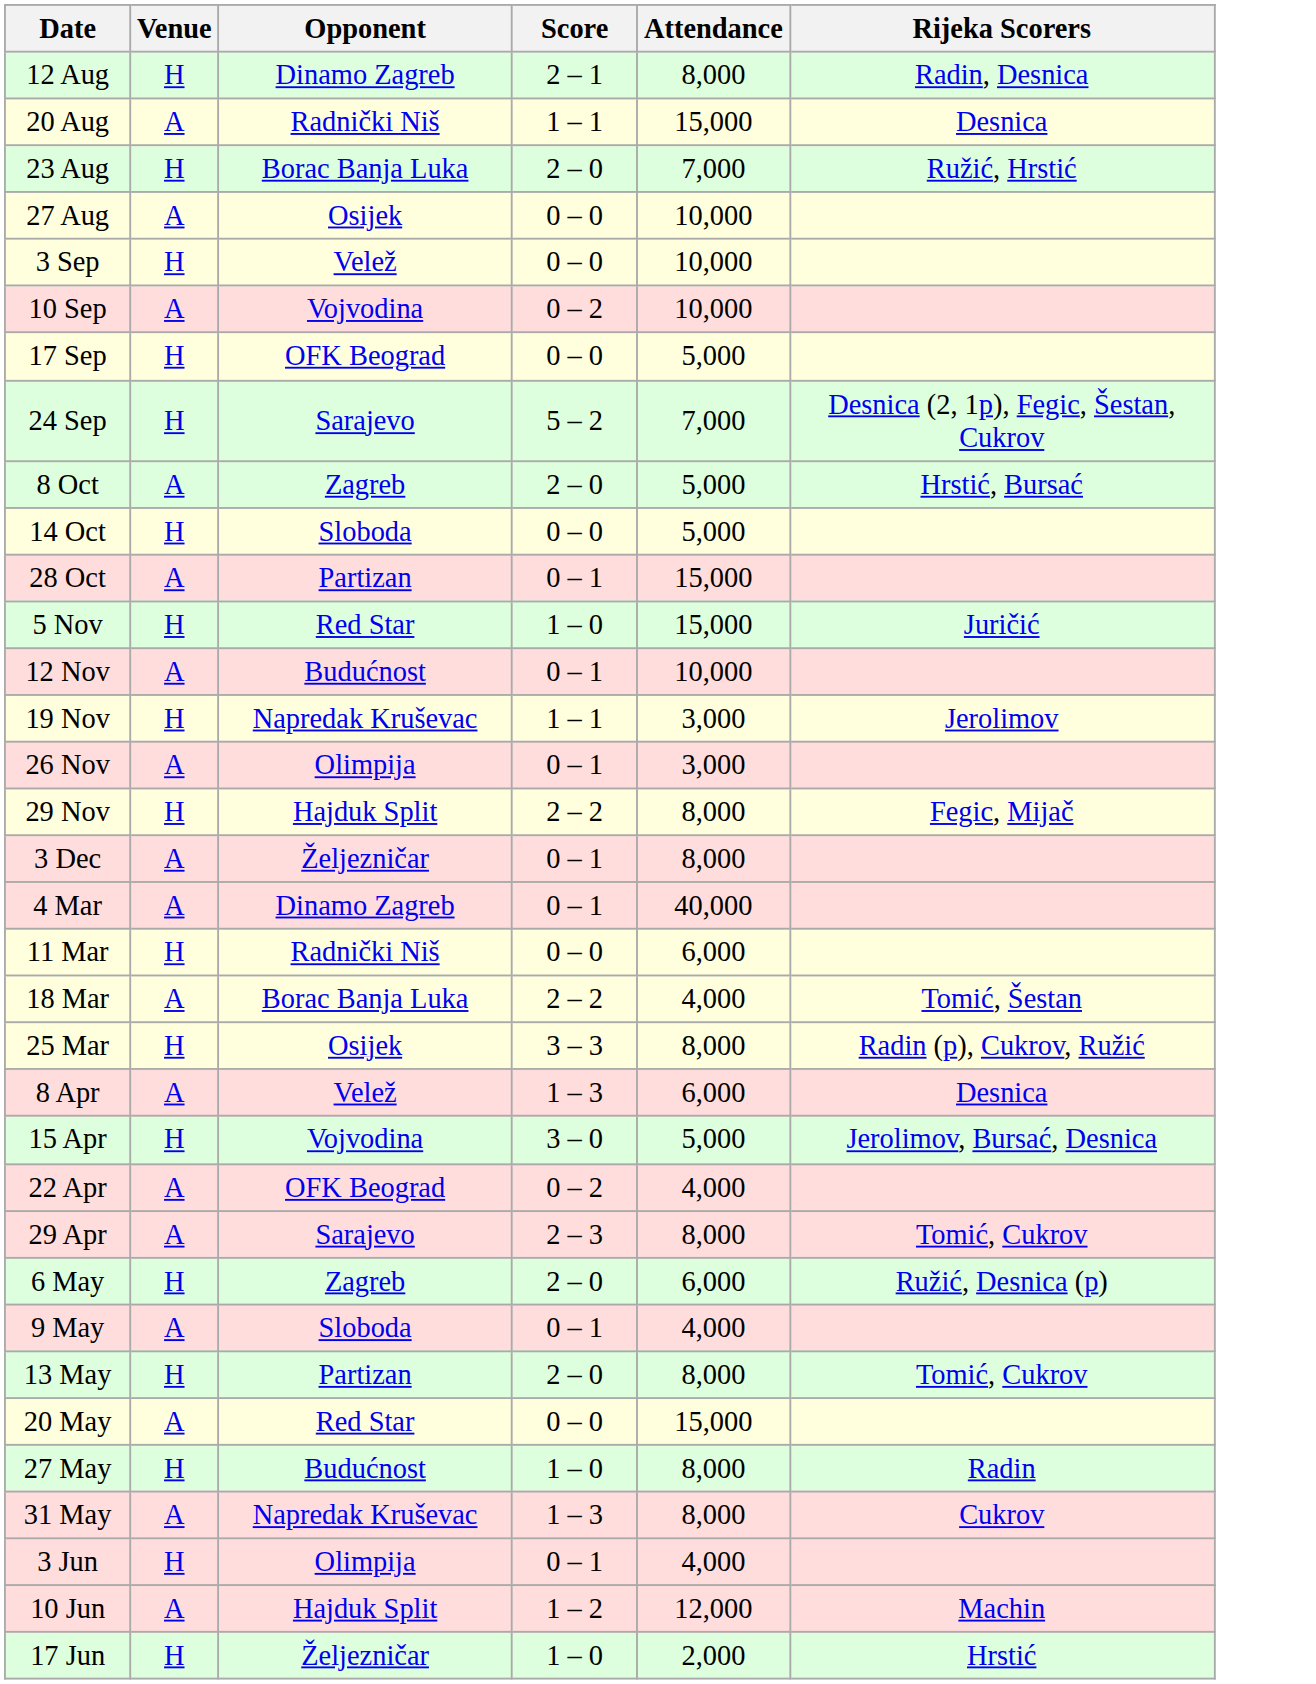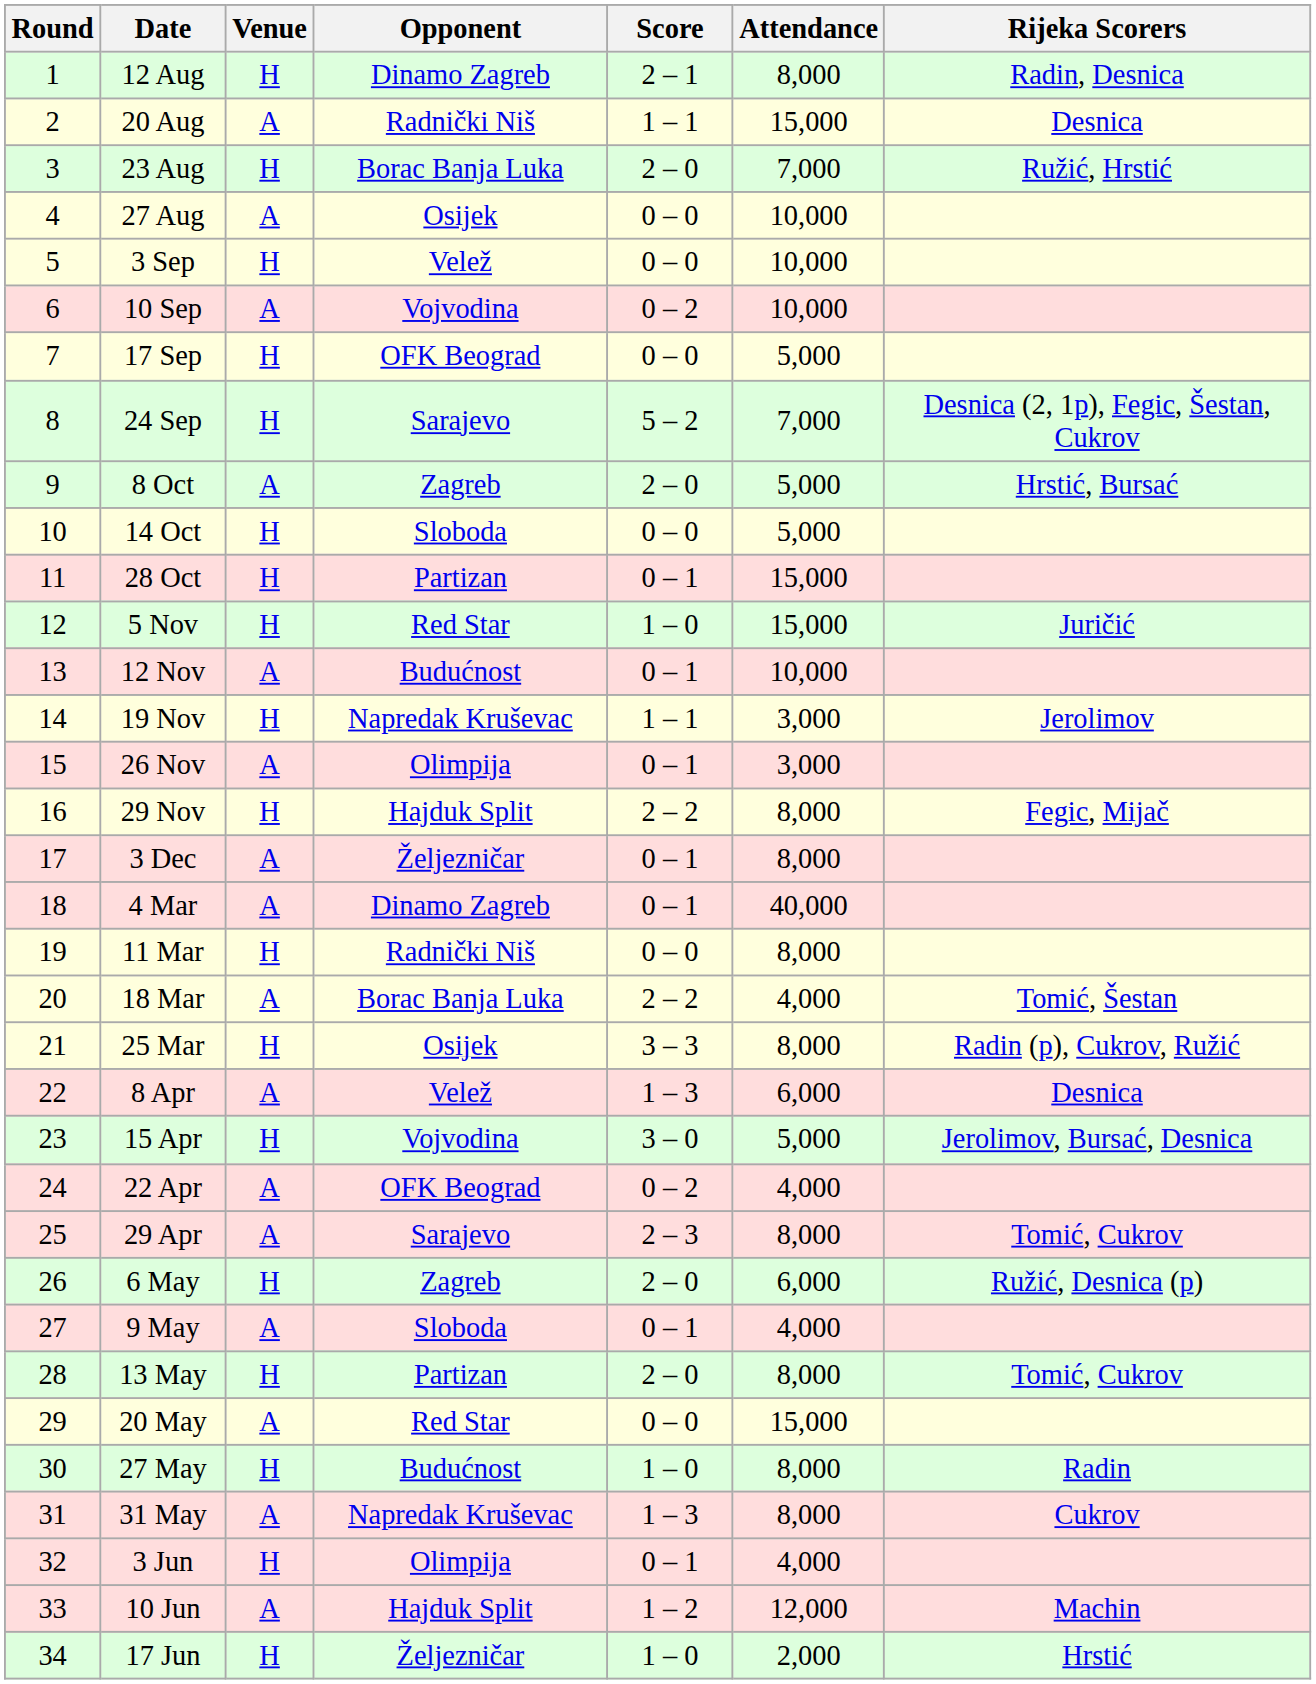 <table class="wikitable sortable" style="text-align: center; font-size:95%;">
 <tr>
+<th width="30">Round</th>
 <th width="60">Date</th>
 <th width="20">Venue</th>
 <th width="150">Opponent</th>
 <th width="60">Score</th>
 <th width="60">Attendance</th>
 <th width="220">Rijeka Scorers</th>
 </tr>
 <tr bgcolor="#ddffdd">
+<td>1</td>
 <td>12 Aug</td>
 <td><a href='#'>H</a></td>
 <td><a href='#'>Dinamo Zagreb</a></td>
 <td>2 – 1</td>
 <td>8,000</td>
 <td><a href='#'>Radin</a>, <a href='#'>Desnica</a></td>
 </tr>
 <tr bgcolor="#ffffdd">
+<td>2</td>
 <td>20 Aug</td>
 <td><a href='#'>A</a></td>
 <td><a href='#'>Radnički Niš</a></td>
 <td>1 – 1</td>
 <td>15,000</td>
 <td><a href='#'>Desnica</a></td>
 </tr>
 <tr bgcolor="#ddffdd">
+<td>3</td>
 <td>23 Aug</td>
 <td><a href='#'>H</a></td>
 <td><a href='#'>Borac Banja Luka</a></td>
 <td>2 – 0</td>
 <td>7,000</td>
 <td><a href='#'>Ružić</a>, <a href='#'>Hrstić</a></td>
 </tr>
 <tr bgcolor="#ffffdd">
+<td>4</td>
 <td>27 Aug</td>
 <td><a href='#'>A</a></td>
 <td><a href='#'>Osijek</a></td>
 <td>0 – 0</td>
 <td>10,000</td>
 <td></td>
 </tr>
 <tr bgcolor="#ffffdd">
+<td>5</td>
 <td>3 Sep</td>
 <td><a href='#'>H</a></td>
 <td><a href='#'>Velež</a></td>
 <td>0 – 0</td>
 <td>10,000</td>
 <td></td>
 </tr>
 <tr bgcolor="#ffdddd">
+<td>6</td>
 <td>10 Sep</td>
 <td><a href='#'>A</a></td>
 <td><a href='#'>Vojvodina</a></td>
 <td>0 – 2</td>
 <td>10,000</td>
 <td></td>
 </tr>
 <tr bgcolor="#ffffdd">
+<td>7</td>
 <td>17 Sep</td>
 <td><a href='#'>H</a></td>
 <td><a href='#'>OFK Beograd</a></td>
 <td>0 – 0</td>
 <td>5,000</td>
 <td></td>
 </tr>
 <tr bgcolor="#ddffdd">
+<td>8</td>
 <td>24 Sep</td>
 <td><a href='#'>H</a></td>
 <td><a href='#'>Sarajevo</a></td>
 <td>5 – 2</td>
 <td>7,000</td>
 <td><a href='#'>Desnica</a> (2, 1<a href='#'>p</a>), <a href='#'>Fegic</a>, <a href='#'>Šestan</a>, <a href='#'>Cukrov</a></td>
 </tr>
 <tr bgcolor="#ddffdd">
+<td>9</td>
 <td>8 Oct</td>
 <td><a href='#'>A</a></td>
 <td><a href='#'>Zagreb</a></td>
 <td>2 – 0</td>
 <td>5,000</td>
 <td><a href='#'>Hrstić</a>, <a href='#'>Bursać</a></td>
 </tr>
 <tr bgcolor="#ffffdd">
+<td>10</td>
 <td>14 Oct</td>
 <td><a href='#'>H</a></td>
 <td><a href='#'>Sloboda</a></td>
 <td>0 – 0</td>
 <td>5,000</td>
 <td></td>
 </tr>
 <tr bgcolor="#ffdddd">
+<td>11</td>
 <td>28 Oct</td>
-<td><a href='#'>A</a></td>
+<td><a href='#'>H</a></td>
 <td><a href='#'>Partizan</a></td>
 <td>0 – 1</td>
 <td>15,000</td>
 <td></td>
 </tr>
 <tr bgcolor="#ddffdd">
+<td>12</td>
 <td>5 Nov</td>
 <td><a href='#'>H</a></td>
 <td><a href='#'>Red Star</a></td>
 <td>1 – 0</td>
 <td>15,000</td>
 <td><a href='#'>Juričić</a></td>
 </tr>
 <tr bgcolor="#ffdddd">
+<td>13</td>
 <td>12 Nov</td>
 <td><a href='#'>A</a></td>
 <td><a href='#'>Budućnost</a></td>
 <td>0 – 1</td>
 <td>10,000</td>
 <td></td>
 </tr>
 <tr bgcolor="#ffffdd">
+<td>14</td>
 <td>19 Nov</td>
 <td><a href='#'>H</a></td>
 <td><a href='#'>Napredak Kruševac</a></td>
 <td>1 – 1</td>
 <td>3,000</td>
 <td><a href='#'>Jerolimov</a></td>
 </tr>
 <tr bgcolor="#ffdddd">
+<td>15</td>
 <td>26 Nov</td>
 <td><a href='#'>A</a></td>
 <td><a href='#'>Olimpija</a></td>
 <td>0 – 1</td>
 <td>3,000</td>
 <td></td>
 </tr>
 <tr bgcolor="#ffffdd">
+<td>16</td>
 <td>29 Nov</td>
 <td><a href='#'>H</a></td>
 <td><a href='#'>Hajduk Split</a></td>
 <td>2 – 2</td>
 <td>8,000</td>
 <td><a href='#'>Fegic</a>, <a href='#'>Mijač</a></td>
 </tr>
 <tr bgcolor="#ffdddd">
+<td>17</td>
 <td>3 Dec</td>
 <td><a href='#'>A</a></td>
 <td><a href='#'>Željezničar</a></td>
 <td>0 – 1</td>
 <td>8,000</td>
 <td></td>
 </tr>
 <tr bgcolor="#ffdddd">
+<td>18</td>
 <td>4 Mar</td>
 <td><a href='#'>A</a></td>
 <td><a href='#'>Dinamo Zagreb</a></td>
 <td>0 – 1</td>
 <td>40,000</td>
 <td></td>
 </tr>
 <tr bgcolor="#ffffdd">
+<td>19</td>
 <td>11 Mar</td>
 <td><a href='#'>H</a></td>
 <td><a href='#'>Radnički Niš</a></td>
 <td>0 – 0</td>
-<td>6,000</td>
+<td>8,000</td>
 <td></td>
 </tr>
 <tr bgcolor="#ffffdd">
+<td>20</td>
 <td>18 Mar</td>
 <td><a href='#'>A</a></td>
 <td><a href='#'>Borac Banja Luka</a></td>
 <td>2 – 2</td>
 <td>4,000</td>
 <td><a href='#'>Tomić</a>, <a href='#'>Šestan</a></td>
 </tr>
 <tr bgcolor="#ffffdd">
+<td>21</td>
 <td>25 Mar</td>
 <td><a href='#'>H</a></td>
 <td><a href='#'>Osijek</a></td>
 <td>3 – 3</td>
 <td>8,000</td>
 <td><a href='#'>Radin</a> (<a href='#'>p</a>), <a href='#'>Cukrov</a>, <a href='#'>Ružić</a></td>
 </tr>
 <tr bgcolor="#ffdddd">
+<td>22</td>
 <td>8 Apr</td>
 <td><a href='#'>A</a></td>
 <td><a href='#'>Velež</a></td>
 <td>1 – 3</td>
 <td>6,000</td>
 <td><a href='#'>Desnica</a></td>
 </tr>
 <tr bgcolor="#ddffdd">
+<td>23</td>
 <td>15 Apr</td>
 <td><a href='#'>H</a></td>
 <td><a href='#'>Vojvodina</a></td>
 <td>3 – 0</td>
 <td>5,000</td>
 <td><a href='#'>Jerolimov</a>, <a href='#'>Bursać</a>, <a href='#'>Desnica</a></td>
 </tr>
 <tr bgcolor="#ffdddd">
+<td>24</td>
 <td>22 Apr</td>
 <td><a href='#'>A</a></td>
 <td><a href='#'>OFK Beograd</a></td>
 <td>0 – 2</td>
 <td>4,000</td>
 <td></td>
 </tr>
 <tr bgcolor="#ffdddd">
+<td>25</td>
 <td>29 Apr</td>
 <td><a href='#'>A</a></td>
 <td><a href='#'>Sarajevo</a></td>
 <td>2 – 3</td>
 <td>8,000</td>
 <td><a href='#'>Tomić</a>, <a href='#'>Cukrov</a></td>
 </tr>
 <tr bgcolor="#ddffdd">
+<td>26</td>
 <td>6 May</td>
 <td><a href='#'>H</a></td>
 <td><a href='#'>Zagreb</a></td>
 <td>2 – 0</td>
 <td>6,000</td>
 <td><a href='#'>Ružić</a>, <a href='#'>Desnica</a> (<a href='#'>p</a>)</td>
 </tr>
 <tr bgcolor="#ffdddd">
+<td>27</td>
 <td>9 May</td>
 <td><a href='#'>A</a></td>
 <td><a href='#'>Sloboda</a></td>
 <td>0 – 1</td>
 <td>4,000</td>
 <td></td>
 </tr>
 <tr bgcolor="#ddffdd">
+<td>28</td>
 <td>13 May</td>
 <td><a href='#'>H</a></td>
 <td><a href='#'>Partizan</a></td>
 <td>2 – 0</td>
 <td>8,000</td>
 <td><a href='#'>Tomić</a>, <a href='#'>Cukrov</a></td>
 </tr>
 <tr bgcolor="#ffffdd">
+<td>29</td>
 <td>20 May</td>
 <td><a href='#'>A</a></td>
 <td><a href='#'>Red Star</a></td>
 <td>0 – 0</td>
 <td>15,000</td>
 <td></td>
 </tr>
 <tr bgcolor="#ddffdd">
+<td>30</td>
 <td>27 May</td>
 <td><a href='#'>H</a></td>
 <td><a href='#'>Budućnost</a></td>
 <td>1 – 0</td>
 <td>8,000</td>
 <td><a href='#'>Radin</a></td>
 </tr>
 <tr bgcolor="#ffdddd">
+<td>31</td>
 <td>31 May</td>
 <td><a href='#'>A</a></td>
 <td><a href='#'>Napredak Kruševac</a></td>
 <td>1 – 3</td>
 <td>8,000</td>
 <td><a href='#'>Cukrov</a></td>
 </tr>
 <tr bgcolor="#ffdddd">
+<td>32</td>
 <td>3 Jun</td>
 <td><a href='#'>H</a></td>
 <td><a href='#'>Olimpija</a></td>
 <td>0 – 1</td>
 <td>4,000</td>
 <td></td>
 </tr>
 <tr bgcolor="#ffdddd">
+<td>33</td>
 <td>10 Jun</td>
 <td><a href='#'>A</a></td>
 <td><a href='#'>Hajduk Split</a></td>
 <td>1 – 2</td>
 <td>12,000</td>
 <td><a href='#'>Machin</a></td>
 </tr>
 <tr bgcolor="#ddffdd">
+<td>34</td>
 <td>17 Jun</td>
 <td><a href='#'>H</a></td>
 <td><a href='#'>Željezničar</a></td>
 <td>1 – 0</td>
 <td>2,000</td>
 <td><a href='#'>Hrstić</a></td>
 </tr>
 </table>
